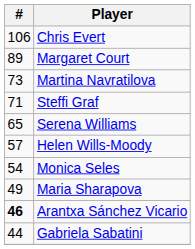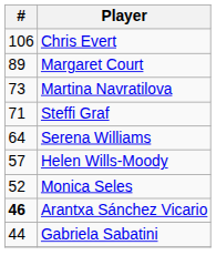 <table class="wikitable">
 <tr>
 <th>#</th>
 <th>Player</th>
 </tr>
 <tr>
 <td>106</td>
 <td> <a href='#'>Chris Evert</a></td>
 </tr>
 <tr>
 <td>89</td>
 <td> <a href='#'>Margaret Court</a></td>
 </tr>
 <tr>
 <td>73</td>
 <td>  <a href='#'>Martina Navratilova</a></td>
 </tr>
 <tr>
 <td>71</td>
 <td> <a href='#'>Steffi Graf</a></td>
 </tr>
 <tr>
-<td>65</td>
+<td>64</td>
 <td> <a href='#'>Serena Williams</a></td>
 </tr>
 <tr>
 <td>57</td>
 <td> <a href='#'>Helen Wills-Moody</a></td>
 </tr>
 <tr>
-<td>54</td>
+<td>52</td>
 <td>  <a href='#'>Monica Seles</a></td>
-</tr>
-<tr>
-<td>49</td>
-<td> <a href='#'>Maria Sharapova</a></td>
 </tr>
 <tr>
 <td><strong>46</strong></td>
 <td> <a href='#'>Arantxa Sánchez Vicario</a></td>
 </tr>
 <tr>
 <td>44</td>
 <td> <a href='#'>Gabriela Sabatini</a></td>
 </tr>
 <tr>
 </tr>
 </table>
